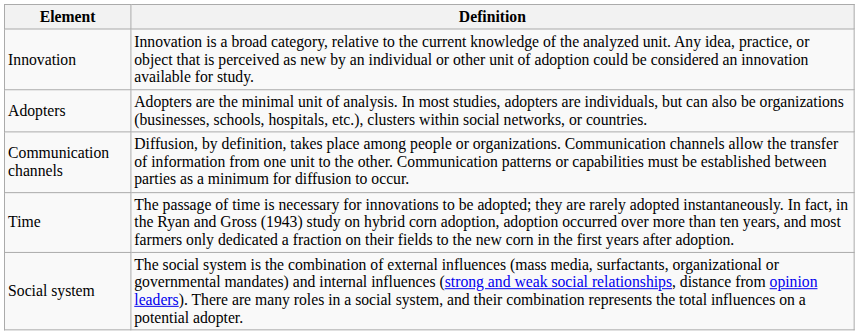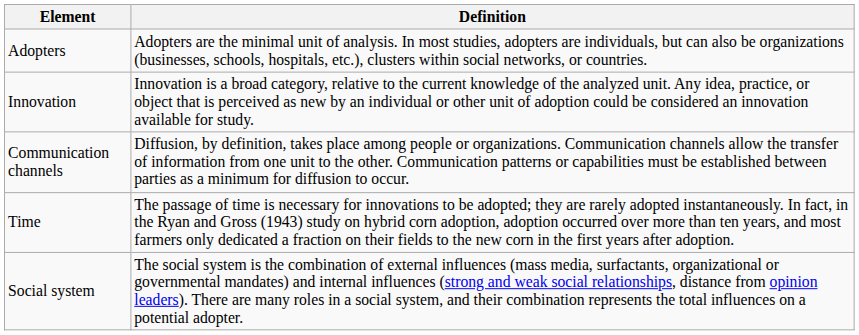 <table class="wikitable">
 <tr>
 <th>Element</th>
 <th>Definition</th>
 </tr>
 <tr>
+<td>Adopters</td>
+<td>Adopters are the minimal unit of analysis. In most studies, adopters are individuals, but can also be organizations (businesses, schools, hospitals, etc.), clusters within social networks, or countries.</td>
+</tr>
+<tr>
 <td>Innovation</td>
 <td>Innovation is a broad category, relative to the current knowledge of the analyzed unit. Any idea, practice, or object that is perceived as new by an individual or other unit of adoption could be considered an innovation available for study.</td>
-</tr>
-<tr>
-<td>Adopters</td>
-<td>Adopters are the minimal unit of analysis. In most studies, adopters are individuals, but can also be organizations (businesses, schools, hospitals, etc.), clusters within social networks, or countries.</td>
 </tr>
 <tr>
 <td>Communication channels</td>
 <td>Diffusion, by definition, takes place among people or organizations. Communication channels allow the transfer of information from one unit to the other. Communication patterns or capabilities must be established between parties as a minimum for diffusion to occur.</td>
 </tr>
 <tr>
 <td>Time</td>
 <td>The passage of time is necessary for innovations to be adopted; they are rarely adopted instantaneously. In fact, in the Ryan and Gross (1943) study on hybrid corn adoption, adoption occurred over more than ten years, and most farmers only dedicated a fraction on their fields to the new corn in the first years after adoption.</td>
 </tr>
 <tr>
 <td>Social system</td>
 <td>The social system is the combination of external influences (mass media, surfactants, organizational or governmental mandates) and internal influences (<a href='#'>strong and weak social relationships</a>, distance from <a href='#'>opinion leaders</a>). There are many roles in a social system, and their combination represents the total influences on a potential adopter.</td>
 </tr>
 </table>
